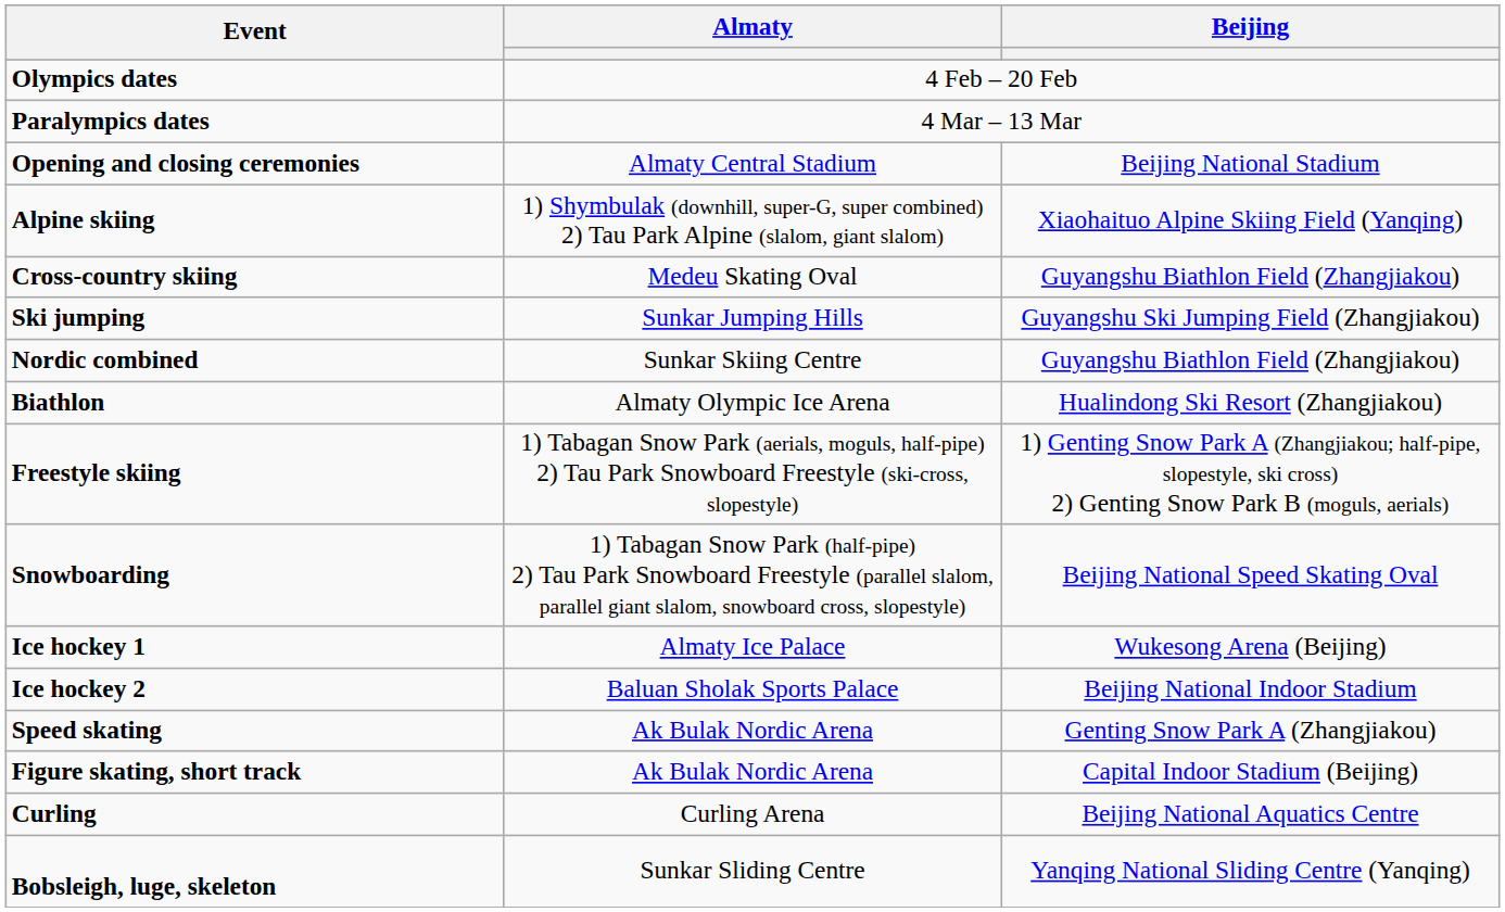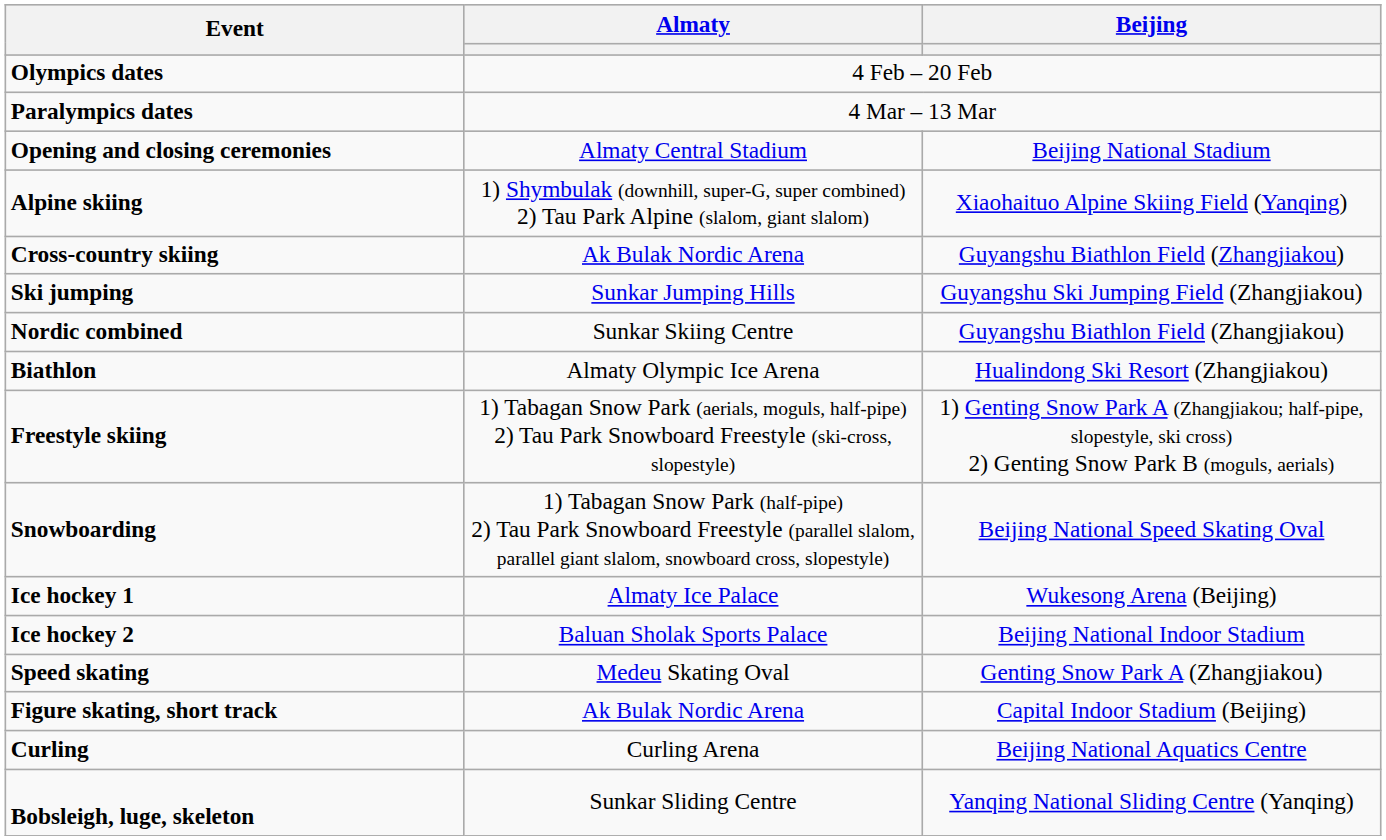 <table class="wikitable" style="margin:1em auto; width: 850px; text-align:center; font-size:90%">
 <tr>
 <th width="20px" rowspan="2">Event</th>
 <th width="100px" valign="bottom"><a href='#'>Almaty</a></th>
 <th width="100px" valign="bottom"><a href='#'>Beijing</a></th>
 </tr>
 <tr>
 <th></th>
 <th></th>
 </tr>
 <tr>
 <td align="left" width="100px"><strong>Olympics dates</strong></td>
 <td width="200px" valign="bottom" colspan="2">4 Feb – 20 Feb</td>
 </tr>
 <tr>
 <td align="left" width="100px"><strong>Paralympics dates</strong></td>
 <td width="200px" valign="bottom" colspan="2">4 Mar – 13 Mar</td>
 </tr>
 <tr>
 <td align="left" width="100px"><strong>Opening and closing ceremonies</strong></td>
 <td width="100px" valign="bottom"><a href='#'>Almaty Central Stadium</a></td>
 <td width="100px" valign="bottom"><a href='#'>Beijing National Stadium</a></td>
 </tr>
 <tr>
 <td align="left" width="100px"> <strong>Alpine skiing</strong></td>
 <td width="100px" valign="centre">1) <a href='#'>Shymbulak</a> <small>(downhill, super-G, super combined)</small><br>2) Tau Park Alpine <small>(slalom, giant slalom)</small></td>
 <td width="100px" valign="centre"><a href='#'>Xiaohaituo Alpine Skiing Field</a> (<a href='#'>Yanqing</a>)</td>
 </tr>
 <tr>
 <td align="left" width="100px"> <strong>Cross-country skiing</strong></td>
-<td width="100px" valign="centre"><a href='#'>Medeu</a> Skating Oval</td>
+<td width="100px" valign="centre"><a href='#'>Ak Bulak Nordic Arena</a></td>
 <td width="100px" valign="centre"><a href='#'>Guyangshu Biathlon Field</a> (<a href='#'>Zhangjiakou</a>)</td>
 </tr>
 <tr>
 <td align="left" width="100px"> <strong>Ski jumping</strong></td>
 <td width="100px" valign="centre"><a href='#'>Sunkar Jumping Hills</a></td>
 <td width="100px" valign="centre"><a href='#'>Guyangshu Ski Jumping Field</a> (Zhangjiakou)</td>
 </tr>
 <tr>
 <td align="left" width="100px"> <strong>Nordic combined</strong></td>
 <td width="100px" valign="centre">Sunkar Skiing Centre</td>
 <td width="100px" valign="centre"><a href='#'>Guyangshu Biathlon Field</a> (Zhangjiakou)</td>
 </tr>
 <tr>
 <td align="left" width="100px"> <strong>Biathlon</strong></td>
 <td width="100px" valign="centre">Almaty Olympic Ice Arena</td>
 <td width="100px" valign="centre"><a href='#'>Hualindong Ski Resort</a> (Zhangjiakou)</td>
 </tr>
 <tr>
 <td align="left" width="100px"> <strong>Freestyle skiing</strong></td>
 <td width="100px" valign="centre">1) Tabagan Snow Park <small>(aerials, moguls, half-pipe)</small><br>2) Tau Park Snowboard Freestyle <small>(ski-cross, slopestyle)</small></td>
 <td width="100px" valign="centre">1) <a href='#'>Genting Snow Park A</a> <small>(Zhangjiakou; half-pipe, slopestyle, ski cross)</small><br>2) Genting Snow Park B <small>(moguls, aerials)</small></td>
 </tr>
 <tr>
 <td align="left" width="100px"> <strong>Snowboarding</strong></td>
 <td width="100px" valign="centre">1) Tabagan Snow Park <small>(half-pipe)</small><br>2) Tau Park Snowboard Freestyle <small>(parallel slalom, parallel giant slalom, snowboard cross, slopestyle)</small></td>
 <td width="100px" valign="centre"><a href='#'>Beijing National Speed Skating Oval</a></td>
 </tr>
 <tr>
 <td align="left" width="100px"> <strong>Ice hockey 1</strong></td>
 <td width="100px" valign="centre"><a href='#'>Almaty Ice Palace</a></td>
 <td width="100px" valign="centre"><a href='#'>Wukesong Arena</a> (Beijing)</td>
 </tr>
 <tr>
 <td align="left" width="100px"> <strong>Ice hockey 2</strong></td>
 <td width="100px" valign="centre"><a href='#'>Baluan Sholak Sports Palace</a></td>
 <td width="100px" valign="centre"><a href='#'>Beijing National Indoor Stadium</a></td>
 </tr>
 <tr>
 <td align="left" width="100px"> <strong>Speed skating</strong></td>
-<td width="100px" valign="centre"><a href='#'>Ak Bulak Nordic Arena</a></td>
+<td width="100px" valign="centre"><a href='#'>Medeu</a> Skating Oval</td>
 <td width="100px" valign="centre"><a href='#'>Genting Snow Park A</a> (Zhangjiakou)</td>
 </tr>
 <tr>
 <td align="left" width="100px">  <strong>Figure skating, short track</strong></td>
 <td width="100px" valign="centre"><a href='#'>Ak Bulak Nordic Arena</a></td>
 <td width="100px" valign="centre"><a href='#'>Capital Indoor Stadium</a> (Beijing)</td>
 </tr>
 <tr>
 <td align="left" width="100px"> <strong>Curling</strong></td>
 <td width="100px" valign="centre">Curling Arena</td>
 <td width="100px" valign="centre"><a href='#'>Beijing National Aquatics Centre</a></td>
 </tr>
 <tr>
 <td align="left" width="100px">  <br><strong>Bobsleigh, luge, skeleton</strong></td>
 <td width="100px" valign="centre">Sunkar Sliding Centre</td>
 <td width="100px" valign="centre"><a href='#'>Yanqing National Sliding Centre</a> (Yanqing)</td>
 </tr>
 </table>
